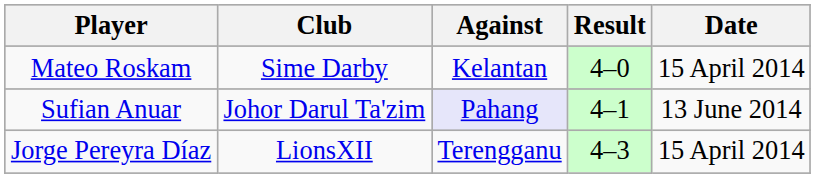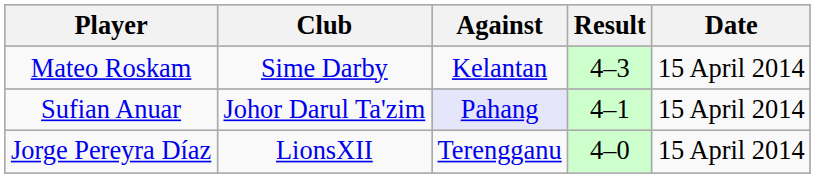 <table class="wikitable" style="text-align:center">
 <tr>
 <th>Player</th>
 <th>Club</th>
 <th>Against</th>
 <th>Result</th>
 <th>Date</th>
 </tr>
 <tr>
 <td> <a href='#'>Mateo Roskam</a></td>
 <td><a href='#'>Sime Darby</a></td>
 <td><a href='#'>Kelantan</a></td>
-<td style="background:#CCFFCC">4–0</td>
+<td style="background:#CCFFCC">4–3</td>
 <td>15 April 2014</td>
 </tr>
 <tr>
 <td> <a href='#'>Sufian Anuar</a></td>
 <td><a href='#'>Johor Darul Ta'zim</a></td>
 <td style="background: lavender;"><a href='#'>Pahang</a></td>
 <td style="background:#CCFFCC">4–1</td>
-<td>13 June 2014</td>
+<td>15 April 2014</td>
 </tr>
 <tr>
 <td> <a href='#'>Jorge Pereyra Díaz</a></td>
 <td><a href='#'>LionsXII</a></td>
 <td><a href='#'>Terengganu</a></td>
-<td style="background:#CCFFCC">4–3</td>
+<td style="background:#CCFFCC">4–0</td>
 <td>15 April 2014</td>
 </tr>
 </table>
